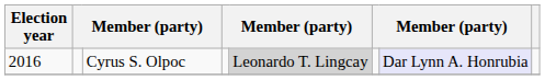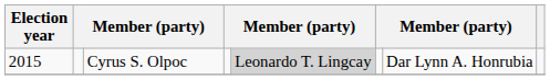 <table class=wikitable>
 <tr>
 <th width=60px>Election<br>year</th>
 <th colspan=2 width=140px>Member (party)</th>
 <th colspan=2 width=140px>Member (party)</th>
 <th colspan=2 width=140px>Member (party)</th>
 <th !></th>
 </tr>
 <tr>
-<td>2016</td>
+<td>2015</td>
 <td></td>
 <td>Cyrus S. Olpoc</td>
 <td></td>
 <td style="background: lightgrey;">Leonardo T. Lingcay</td>
 <td></td>
-<td style="background: lavender;">Dar Lynn A. Honrubia</td>
+<td>Dar Lynn A. Honrubia</td>
 <td></td>
 </tr>
 <tr>
 </tr>
 </table>
